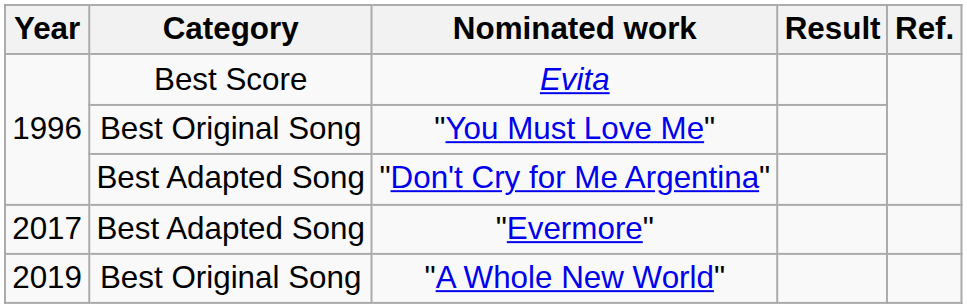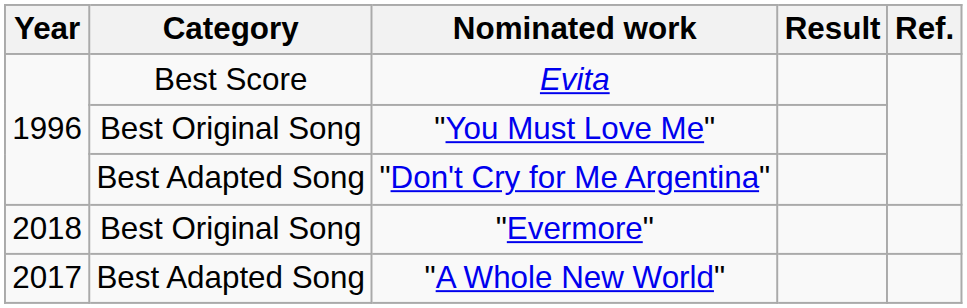 <table class="wikitable plainrowheaders" style="text-align:center;">
 <tr>
 <th>Year</th>
 <th>Category</th>
 <th>Nominated work</th>
 <th>Result</th>
 <th>Ref.</th>
 </tr>
 <tr>
 <td rowspan="3">1996</td>
 <td>Best Score</td>
 <td><em><a href='#'>Evita</a></em></td>
 <td></td>
 <td rowspan="3"></td>
 </tr>
 <tr>
 <td>Best Original Song</td>
 <td>"<a href='#'>You Must Love Me</a>" </td>
 <td></td>
 </tr>
 <tr>
 <td>Best Adapted Song</td>
 <td>"<a href='#'>Don't Cry for Me Argentina</a>" </td>
 <td></td>
 </tr>
 <tr>
-<td>2017</td>
-<td>Best Adapted Song</td>
+<td>2018</td>
+<td>Best Original Song</td>
 <td>"<a href='#'>Evermore</a>" </td>
 <td></td>
 <td></td>
 </tr>
 <tr>
-<td>2019</td>
-<td>Best Original Song</td>
+<td>2017</td>
+<td>Best Adapted Song</td>
 <td>"<a href='#'>A Whole New World</a>" </td>
 <td></td>
 <td></td>
 </tr>
 </table>
